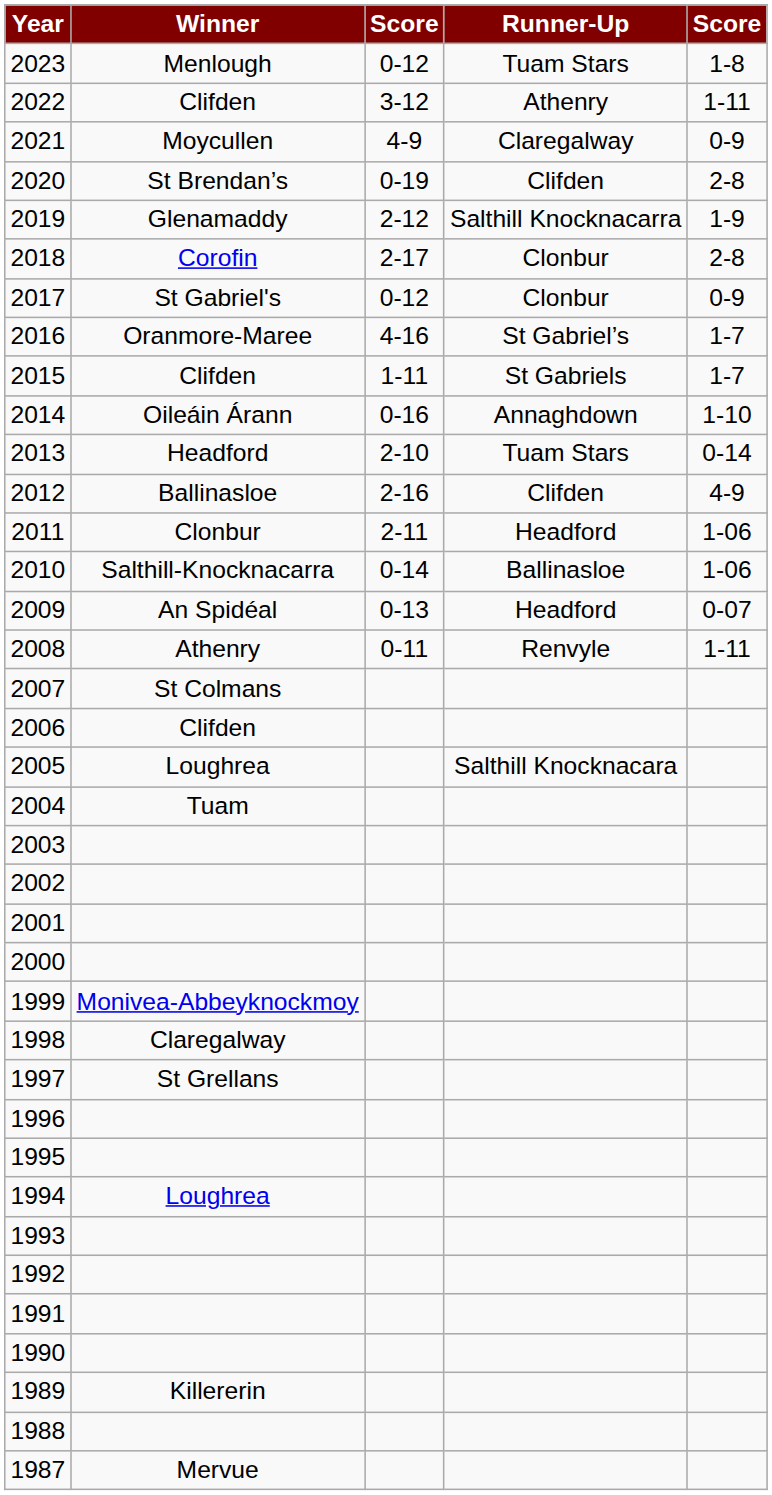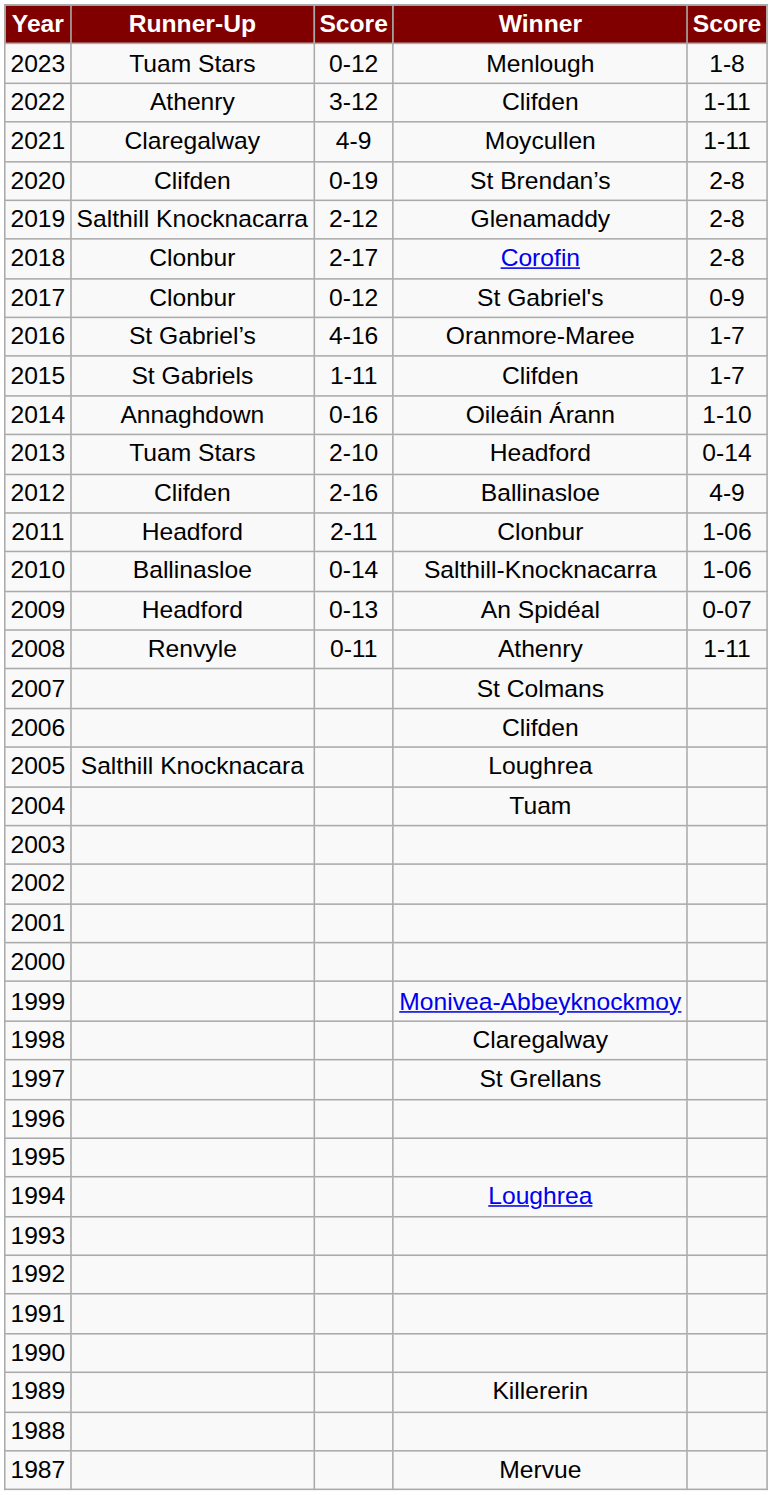 <table class="wikitable" style="text-align:center;">
 <tr>
 <th style="background:maroon;color:white">Year</th>
+<th style="background:maroon;color:white">Runner-Up</th>
+<th style="background:maroon;color:white">Score</th>
 <th style="background:maroon;color:white">Winner</th>
-<th style="background:maroon;color:white">Score</th>
-<th style="background:maroon;color:white">Runner-Up</th>
 <th style="background:maroon;color:white">Score</th>
 </tr>
 <tr>
 <td>2023</td>
+<td>Tuam Stars</td>
+<td>0-12</td>
 <td>Menlough</td>
-<td>0-12</td>
-<td>Tuam Stars</td>
 <td>1-8</td>
 </tr>
 <tr>
 <td>2022</td>
+<td>Athenry</td>
+<td>3-12</td>
 <td>Clifden</td>
-<td>3-12</td>
+<td>1-11</td>
+</tr>
+<tr>
+<td>2021</td>
+<td>Claregalway</td>
+<td>4-9</td>
+<td>Moycullen</td>
+<td>1-11</td>
+</tr>
+<tr>
+<td>2020</td>
+<td>Clifden</td>
+<td>0-19</td>
+<td>St Brendan’s</td>
+<td>2-8</td>
+</tr>
+<tr>
+<td>2019</td>
+<td>Salthill Knocknacarra</td>
+<td>2-12</td>
+<td>Glenamaddy</td>
+<td>2-8</td>
+</tr>
+<tr>
+<td>2018</td>
+<td>Clonbur</td>
+<td>2-17</td>
+<td><a href='#'>Corofin</a></td>
+<td>2-8</td>
+</tr>
+<tr>
+<td>2017</td>
+<td>Clonbur</td>
+<td>0-12</td>
+<td>St Gabriel's</td>
+<td>0-9</td>
+</tr>
+<tr>
+<td>2016</td>
+<td>St Gabriel’s</td>
+<td>4-16</td>
+<td>Oranmore-Maree</td>
+<td>1-7</td>
+</tr>
+<tr>
+<td>2015</td>
+<td>St Gabriels</td>
+<td>1-11</td>
+<td>Clifden</td>
+<td>1-7</td>
+</tr>
+<tr>
+<td>2014</td>
+<td>Annaghdown</td>
+<td>0-16</td>
+<td>Oileáin Árann</td>
+<td>1-10</td>
+</tr>
+<tr>
+<td>2013</td>
+<td>Tuam Stars</td>
+<td>2-10</td>
+<td>Headford</td>
+<td>0-14</td>
+</tr>
+<tr>
+<td>2012</td>
+<td>Clifden</td>
+<td>2-16</td>
+<td>Ballinasloe</td>
+<td>4-9</td>
+</tr>
+<tr>
+<td>2011</td>
+<td>Headford</td>
+<td>2-11</td>
+<td>Clonbur</td>
+<td>1-06</td>
+</tr>
+<tr>
+<td>2010</td>
+<td>Ballinasloe</td>
+<td>0-14</td>
+<td>Salthill-Knocknacarra</td>
+<td>1-06</td>
+</tr>
+<tr>
+<td>2009</td>
+<td>Headford</td>
+<td>0-13</td>
+<td>An Spidéal</td>
+<td>0-07</td>
+</tr>
+<tr>
+<td>2008</td>
+<td>Renvyle</td>
+<td>0-11</td>
 <td>Athenry</td>
 <td>1-11</td>
 </tr>
 <tr>
-<td>2021</td>
-<td>Moycullen</td>
-<td>4-9</td>
-<td>Claregalway</td>
-<td>0-9</td>
-</tr>
-<tr>
-<td>2020</td>
-<td>St Brendan’s</td>
-<td>0-19</td>
-<td>Clifden</td>
-<td>2-8</td>
-</tr>
-<tr>
-<td>2019</td>
-<td>Glenamaddy</td>
-<td>2-12</td>
-<td>Salthill Knocknacarra</td>
-<td>1-9</td>
-</tr>
-<tr>
-<td>2018</td>
-<td><a href='#'>Corofin</a></td>
-<td>2-17</td>
-<td>Clonbur</td>
-<td>2-8</td>
-</tr>
-<tr>
-<td>2017</td>
-<td>St Gabriel's</td>
-<td>0-12</td>
-<td>Clonbur</td>
-<td>0-9</td>
-</tr>
-<tr>
-<td>2016</td>
-<td>Oranmore-Maree</td>
-<td>4-16</td>
-<td>St Gabriel’s</td>
-<td>1-7</td>
-</tr>
-<tr>
-<td>2015</td>
-<td>Clifden</td>
-<td>1-11</td>
-<td>St Gabriels</td>
-<td>1-7</td>
-</tr>
-<tr>
-<td>2014</td>
-<td>Oileáin Árann</td>
-<td>0-16</td>
-<td>Annaghdown</td>
-<td>1-10</td>
-</tr>
-<tr>
-<td>2013</td>
-<td>Headford</td>
-<td>2-10</td>
-<td>Tuam Stars</td>
-<td>0-14</td>
-</tr>
-<tr>
-<td>2012</td>
-<td>Ballinasloe</td>
-<td>2-16</td>
-<td>Clifden</td>
-<td>4-9</td>
-</tr>
-<tr>
-<td>2011</td>
-<td>Clonbur</td>
-<td>2-11</td>
-<td>Headford</td>
-<td>1-06</td>
-</tr>
-<tr>
-<td>2010</td>
-<td>Salthill-Knocknacarra</td>
-<td>0-14</td>
-<td>Ballinasloe</td>
-<td>1-06</td>
-</tr>
-<tr>
-<td>2009</td>
-<td>An Spidéal</td>
-<td>0-13</td>
-<td>Headford</td>
-<td>0-07</td>
-</tr>
-<tr>
-<td>2008</td>
-<td>Athenry</td>
-<td>0-11</td>
-<td>Renvyle</td>
-<td>1-11</td>
-</tr>
-<tr>
 <td>2007</td>
-<td>St Colmans</td>
 <td></td>
 <td></td>
+<td>St Colmans</td>
 <td></td>
 </tr>
 <tr>
 <td>2006</td>
-<td>Clifden</td>
 <td></td>
 <td></td>
+<td>Clifden</td>
 <td></td>
 </tr>
 <tr>
 <td>2005</td>
+<td>Salthill Knocknacara</td>
+<td></td>
 <td>Loughrea</td>
-<td></td>
-<td>Salthill Knocknacara</td>
 <td></td>
 </tr>
 <tr>
 <td>2004</td>
-<td>Tuam</td>
 <td></td>
 <td></td>
+<td>Tuam</td>
 <td></td>
 </tr>
 <tr>
 <td>2003</td>
 <td></td>
 <td></td>
 <td></td>
 <td></td>
 </tr>
 <tr>
 <td>2002</td>
 <td></td>
 <td></td>
 <td></td>
 <td></td>
 </tr>
 <tr>
 <td>2001</td>
 <td></td>
 <td></td>
 <td></td>
 <td></td>
 </tr>
 <tr>
 <td>2000</td>
 <td></td>
 <td></td>
 <td></td>
 <td></td>
 </tr>
 <tr>
 <td>1999</td>
-<td><a href='#'>Monivea-Abbeyknockmoy</a></td>
 <td></td>
 <td></td>
+<td><a href='#'>Monivea-Abbeyknockmoy</a></td>
 <td></td>
 </tr>
 <tr>
 <td>1998</td>
-<td>Claregalway</td>
 <td></td>
 <td></td>
+<td>Claregalway</td>
 <td></td>
 </tr>
 <tr>
 <td>1997</td>
-<td>St Grellans</td>
 <td></td>
 <td></td>
+<td>St Grellans</td>
 <td></td>
 </tr>
 <tr>
 <td>1996</td>
 <td></td>
 <td></td>
 <td></td>
 <td></td>
 </tr>
 <tr>
 <td>1995</td>
 <td></td>
 <td></td>
 <td></td>
 <td></td>
 </tr>
 <tr>
 <td>1994</td>
-<td><a href='#'>Loughrea</a></td>
 <td></td>
 <td></td>
+<td><a href='#'>Loughrea</a></td>
 <td></td>
 </tr>
 <tr>
 <td>1993</td>
 <td></td>
 <td></td>
 <td></td>
 <td></td>
 </tr>
 <tr>
 <td>1992</td>
 <td></td>
 <td></td>
 <td></td>
 <td></td>
 </tr>
 <tr>
 <td>1991</td>
 <td></td>
 <td></td>
 <td></td>
 <td></td>
 </tr>
 <tr>
 <td>1990</td>
 <td></td>
 <td></td>
 <td></td>
 <td></td>
 </tr>
 <tr>
 <td>1989</td>
-<td>Killererin</td>
 <td></td>
 <td></td>
+<td>Killererin</td>
 <td></td>
 </tr>
 <tr>
 <td>1988</td>
 <td></td>
 <td></td>
 <td></td>
 <td></td>
 </tr>
 <tr>
 <td>1987</td>
-<td>Mervue</td>
 <td></td>
 <td></td>
+<td>Mervue</td>
 <td></td>
 </tr>
 </table>
